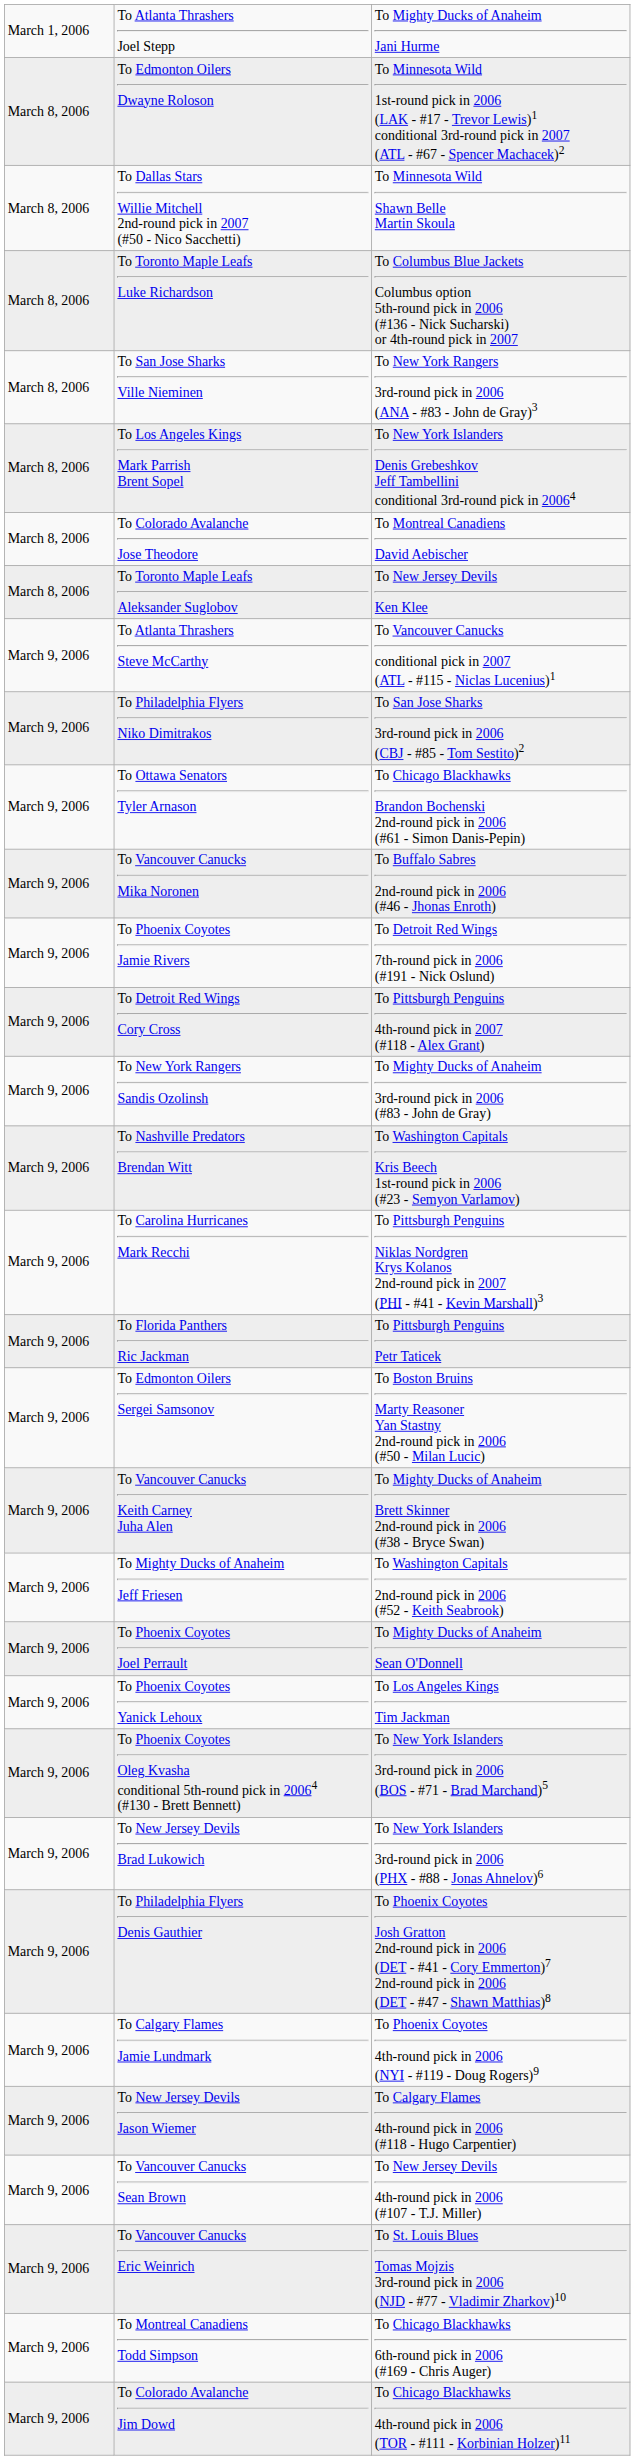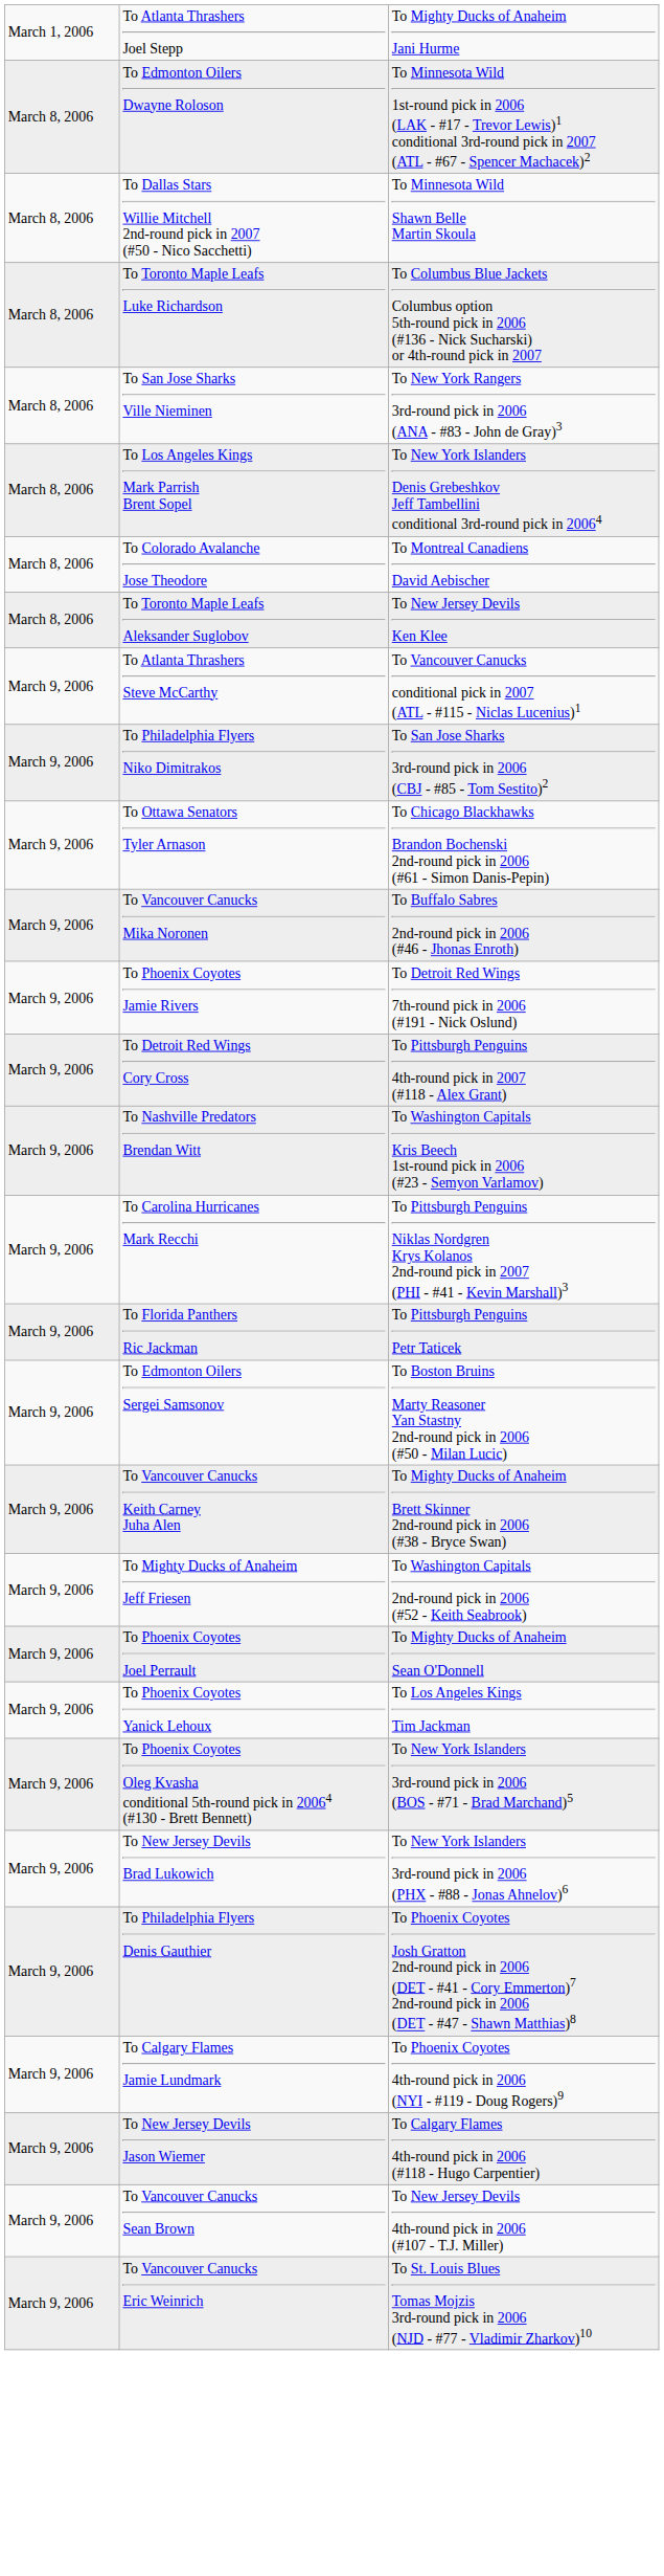 <table cellspacing=0 class="wikitable" style="border:1px solid #999999; width:720px;">
 <tr>
 <td>March 1, 2006</td>
 <td valign="top">To <a href='#'>Atlanta Thrashers</a><hr>Joel Stepp</td>
 <td valign="top">To <a href='#'>Mighty Ducks of Anaheim</a><hr><a href='#'>Jani Hurme</a></td>
 </tr>
 <tr bgcolor="#eeeeee">
 <td>March 8, 2006</td>
 <td valign="top">To <a href='#'>Edmonton Oilers</a><hr><a href='#'>Dwayne Roloson</a></td>
 <td valign="top">To <a href='#'>Minnesota Wild</a><hr>1st-round pick in <a href='#'>2006</a><br>(<a href='#'>LAK</a> - #17 - <a href='#'>Trevor Lewis</a>)<sup>1</sup><br>conditional 3rd-round pick in <a href='#'>2007</a><br>(<a href='#'>ATL</a> - #67 - <a href='#'>Spencer Machacek</a>)<sup>2</sup></td>
 </tr>
 <tr>
 <td>March 8, 2006</td>
 <td valign="top">To <a href='#'>Dallas Stars</a><hr> <a href='#'>Willie Mitchell</a><br>2nd-round pick in <a href='#'>2007</a><br>(#50 - Nico Sacchetti)</td>
 <td valign="top">To <a href='#'>Minnesota Wild</a><hr><a href='#'>Shawn Belle</a><br><a href='#'>Martin Skoula</a></td>
 </tr>
 <tr bgcolor="#eeeeee">
 <td>March 8, 2006</td>
 <td valign="top">To <a href='#'>Toronto Maple Leafs</a><hr><a href='#'>Luke Richardson</a></td>
 <td valign="top">To <a href='#'>Columbus Blue Jackets</a><hr>Columbus option<br>5th-round pick in <a href='#'>2006</a><br> (#136 - Nick Sucharski)<br>or 4th-round pick in <a href='#'>2007</a></td>
 </tr>
 <tr>
 <td>March 8, 2006</td>
 <td valign="top">To <a href='#'>San Jose Sharks</a><hr><a href='#'>Ville Nieminen</a></td>
 <td valign="top">To <a href='#'>New York Rangers</a><hr>3rd-round pick in <a href='#'>2006</a><br>(<a href='#'>ANA</a> - #83 - John de Gray)<sup>3</sup></td>
 </tr>
 <tr bgcolor="#eeeeee">
 <td>March 8, 2006</td>
 <td valign="top">To <a href='#'>Los Angeles Kings</a><hr><a href='#'>Mark Parrish</a><br><a href='#'>Brent Sopel</a></td>
 <td valign="top">To <a href='#'>New York Islanders</a><hr><a href='#'>Denis Grebeshkov</a><br><a href='#'>Jeff Tambellini</a><br>conditional 3rd-round pick in <a href='#'>2006</a><sup>4</sup></td>
 </tr>
 <tr>
 <td>March 8, 2006</td>
 <td valign="top">To <a href='#'>Colorado Avalanche</a><hr><a href='#'>Jose Theodore</a></td>
 <td valign="top">To <a href='#'>Montreal Canadiens</a><hr><a href='#'>David Aebischer</a></td>
 </tr>
 <tr bgcolor="#eeeeee">
 <td>March 8, 2006</td>
 <td valign="top">To <a href='#'>Toronto Maple Leafs</a><hr><a href='#'>Aleksander Suglobov</a></td>
 <td valign="top">To <a href='#'>New Jersey Devils</a><hr><a href='#'>Ken Klee</a></td>
 </tr>
 <tr>
 <td>March 9, 2006</td>
 <td valign="top">To <a href='#'>Atlanta Thrashers</a><hr><a href='#'>Steve McCarthy</a></td>
 <td valign="top">To <a href='#'>Vancouver Canucks</a><hr>conditional pick in <a href='#'>2007</a><br>(<a href='#'>ATL</a> - #115 - <a href='#'>Niclas Lucenius</a>)<sup>1</sup></td>
 </tr>
 <tr bgcolor="#eeeeee">
 <td>March 9, 2006</td>
 <td valign="top">To <a href='#'>Philadelphia Flyers</a><hr><a href='#'>Niko Dimitrakos</a></td>
 <td valign="top">To <a href='#'>San Jose Sharks</a><hr>3rd-round pick in <a href='#'>2006</a><br>(<a href='#'>CBJ</a> - #85 - <a href='#'>Tom Sestito</a>)<sup>2</sup></td>
 </tr>
 <tr>
 <td>March 9, 2006</td>
 <td valign="top">To <a href='#'>Ottawa Senators</a><hr><a href='#'>Tyler Arnason</a></td>
 <td valign="top">To <a href='#'>Chicago Blackhawks</a><hr><a href='#'>Brandon Bochenski</a><br>2nd-round pick in <a href='#'>2006</a><br>(#61 - Simon Danis-Pepin)</td>
 </tr>
 <tr bgcolor="#eeeeee">
 <td>March 9, 2006</td>
 <td valign="top">To <a href='#'>Vancouver Canucks</a><hr><a href='#'>Mika Noronen</a></td>
 <td valign="top">To <a href='#'>Buffalo Sabres</a><hr>2nd-round pick in <a href='#'>2006</a><br>(#46 - <a href='#'>Jhonas Enroth</a>)</td>
 </tr>
 <tr>
 <td>March 9, 2006</td>
 <td valign="top">To <a href='#'>Phoenix Coyotes</a><hr><a href='#'>Jamie Rivers</a></td>
 <td valign="top">To <a href='#'>Detroit Red Wings</a><hr>7th-round pick in <a href='#'>2006</a><br>(#191 - Nick Oslund)</td>
 </tr>
 <tr bgcolor="#eeeeee">
 <td>March 9, 2006</td>
 <td valign="top">To <a href='#'>Detroit Red Wings</a><hr><a href='#'>Cory Cross</a></td>
 <td valign="top">To <a href='#'>Pittsburgh Penguins</a><hr>4th-round pick in <a href='#'>2007</a><br>(#118 - <a href='#'>Alex Grant</a>)</td>
-</tr>
-<tr>
-<td>March 9, 2006</td>
-<td valign="top">To <a href='#'>New York Rangers</a><hr><a href='#'>Sandis Ozolinsh</a></td>
-<td valign="top">To <a href='#'>Mighty Ducks of Anaheim</a><hr>3rd-round pick in <a href='#'>2006</a><br>(#83 - John de Gray)</td>
 </tr>
 <tr bgcolor="#eeeeee">
 <td>March 9, 2006</td>
 <td valign="top">To <a href='#'>Nashville Predators</a><hr><a href='#'>Brendan Witt</a></td>
 <td valign="top">To <a href='#'>Washington Capitals</a><hr><a href='#'>Kris Beech</a><br>1st-round pick in <a href='#'>2006</a><br>(#23 - <a href='#'>Semyon Varlamov</a>)</td>
 </tr>
 <tr>
 <td>March 9, 2006</td>
 <td valign="top">To <a href='#'>Carolina Hurricanes</a><hr><a href='#'>Mark Recchi</a></td>
 <td valign="top">To <a href='#'>Pittsburgh Penguins</a><hr><a href='#'>Niklas Nordgren</a><br><a href='#'>Krys Kolanos</a><br>2nd-round pick in <a href='#'>2007</a><br>(<a href='#'>PHI</a> - #41 - <a href='#'>Kevin Marshall</a>)<sup>3</sup></td>
 </tr>
 <tr bgcolor="#eeeeee">
 <td>March 9, 2006</td>
 <td valign="top">To <a href='#'>Florida Panthers</a><hr><a href='#'>Ric Jackman</a></td>
 <td valign="top">To <a href='#'>Pittsburgh Penguins</a><hr><a href='#'>Petr Taticek</a></td>
 </tr>
 <tr>
 <td>March 9, 2006</td>
 <td valign="top">To <a href='#'>Edmonton Oilers</a><hr><a href='#'>Sergei Samsonov</a></td>
 <td valign="top">To <a href='#'>Boston Bruins</a><hr><a href='#'>Marty Reasoner</a><br><a href='#'>Yan Stastny</a><br>2nd-round pick in <a href='#'>2006</a><br>(#50 - <a href='#'>Milan Lucic</a>)</td>
 </tr>
 <tr bgcolor="#eeeeee">
 <td>March 9, 2006</td>
 <td valign="top">To <a href='#'>Vancouver Canucks</a><hr><a href='#'>Keith Carney</a><br><a href='#'>Juha Alen</a></td>
 <td valign="top">To <a href='#'>Mighty Ducks of Anaheim</a><hr><a href='#'>Brett Skinner</a><br>2nd-round pick in <a href='#'>2006</a><br>(#38 - Bryce Swan)</td>
 </tr>
 <tr>
 <td>March 9, 2006</td>
 <td valign="top">To <a href='#'>Mighty Ducks of Anaheim</a><hr><a href='#'>Jeff Friesen</a></td>
 <td valign="top">To <a href='#'>Washington Capitals</a><hr>2nd-round pick in <a href='#'>2006</a><br>(#52 - <a href='#'>Keith Seabrook</a>)</td>
 </tr>
 <tr bgcolor="#eeeeee">
 <td>March 9, 2006</td>
 <td valign="top">To <a href='#'>Phoenix Coyotes</a><hr><a href='#'>Joel Perrault</a></td>
 <td valign="top">To <a href='#'>Mighty Ducks of Anaheim</a><hr><a href='#'>Sean O'Donnell</a></td>
 </tr>
 <tr>
 <td>March 9, 2006</td>
 <td valign="top">To <a href='#'>Phoenix Coyotes</a><hr><a href='#'>Yanick Lehoux</a></td>
 <td valign="top">To <a href='#'>Los Angeles Kings</a><hr><a href='#'>Tim Jackman</a></td>
 </tr>
 <tr bgcolor="#eeeeee">
 <td>March 9, 2006</td>
 <td valign="top">To <a href='#'>Phoenix Coyotes</a><hr><a href='#'>Oleg Kvasha</a><br>conditional 5th-round pick in <a href='#'>2006</a><sup>4</sup><br>(#130 - Brett Bennett)</td>
 <td valign="top">To <a href='#'>New York Islanders</a><hr>3rd-round pick in <a href='#'>2006</a><br>(<a href='#'>BOS</a> - #71 - <a href='#'>Brad Marchand</a>)<sup>5</sup></td>
 </tr>
 <tr>
 <td>March 9, 2006</td>
 <td valign="top">To <a href='#'>New Jersey Devils</a><hr><a href='#'>Brad Lukowich</a></td>
 <td valign="top">To <a href='#'>New York Islanders</a><hr>3rd-round pick in <a href='#'>2006</a><br>(<a href='#'>PHX</a> - #88 - <a href='#'>Jonas Ahnelov</a>)<sup>6</sup></td>
 </tr>
 <tr bgcolor="#eeeeee">
 <td>March 9, 2006</td>
 <td valign="top">To <a href='#'>Philadelphia Flyers</a><hr><a href='#'>Denis Gauthier</a></td>
 <td valign="top">To <a href='#'>Phoenix Coyotes</a><hr><a href='#'>Josh Gratton</a><br>2nd-round pick in <a href='#'>2006</a><br>(<a href='#'>DET</a> - #41 - <a href='#'>Cory Emmerton</a>)<sup>7</sup><br>2nd-round pick in <a href='#'>2006</a><br>(<a href='#'>DET</a> - #47 - <a href='#'>Shawn Matthias</a>)<sup>8</sup></td>
 </tr>
 <tr>
 <td>March 9, 2006</td>
 <td valign="top">To <a href='#'>Calgary Flames</a><hr><a href='#'>Jamie Lundmark</a></td>
 <td valign="top">To <a href='#'>Phoenix Coyotes</a><hr>4th-round pick in <a href='#'>2006</a><br>(<a href='#'>NYI</a> - #119 - Doug Rogers)<sup>9</sup></td>
 </tr>
 <tr bgcolor="#eeeeee">
 <td>March 9, 2006</td>
 <td valign="top">To <a href='#'>New Jersey Devils</a><hr><a href='#'>Jason Wiemer</a></td>
 <td valign="top">To <a href='#'>Calgary Flames</a><hr>4th-round pick in <a href='#'>2006</a><br>(#118 - Hugo Carpentier)</td>
 </tr>
 <tr>
 <td>March 9, 2006</td>
 <td valign="top">To <a href='#'>Vancouver Canucks</a><hr><a href='#'>Sean Brown</a></td>
 <td valign="top">To <a href='#'>New Jersey Devils</a><hr>4th-round pick in <a href='#'>2006</a><br>(#107 - T.J. Miller)</td>
 </tr>
 <tr bgcolor="#eeeeee">
 <td>March 9, 2006</td>
 <td valign="top">To <a href='#'>Vancouver Canucks</a><hr><a href='#'>Eric Weinrich</a></td>
 <td valign="top">To <a href='#'>St. Louis Blues</a><hr><a href='#'>Tomas Mojzis</a><br>3rd-round pick in <a href='#'>2006</a><br>(<a href='#'>NJD</a> - #77 - <a href='#'>Vladimir Zharkov</a>)<sup>10</sup></td>
 </tr>
-<tr>
-<td>March 9, 2006</td>
-<td valign="top">To <a href='#'>Montreal Canadiens</a><hr><a href='#'>Todd Simpson</a></td>
-<td valign="top">To <a href='#'>Chicago Blackhawks</a><hr>6th-round pick in <a href='#'>2006</a><br>(#169 - Chris Auger)</td>
-</tr>
-<tr bgcolor="#eeeeee">
-<td>March 9, 2006</td>
-<td valign="top">To <a href='#'>Colorado Avalanche</a><hr><a href='#'>Jim Dowd</a></td>
-<td valign="top">To <a href='#'>Chicago Blackhawks</a><hr>4th-round pick in <a href='#'>2006</a><br>(<a href='#'>TOR</a> - #111 - <a href='#'>Korbinian Holzer</a>)<sup>11</sup></td>
-</tr>
 </table>
